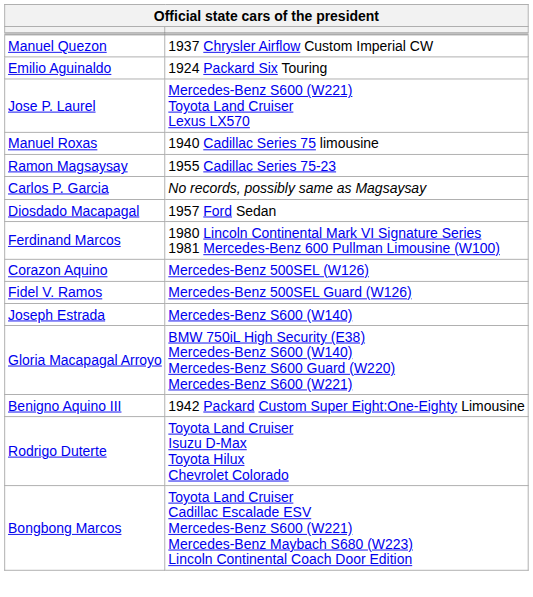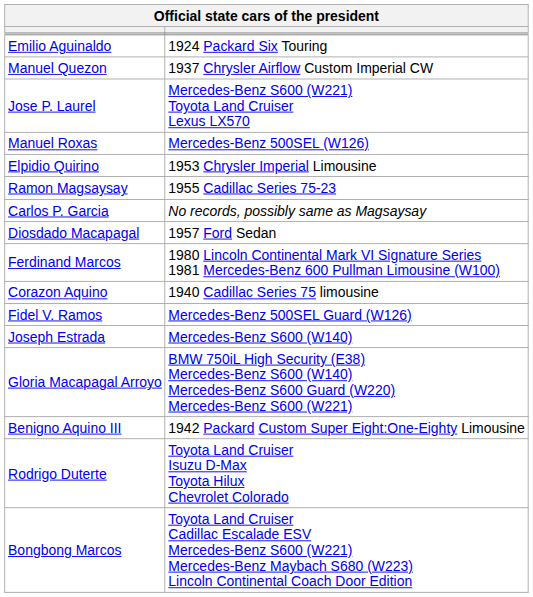 <table class="wikitable collapsible" style="font-size:95%;background-color:white;white-space:nowrap;border:none;margin:auto;">
 <tr style="vertical-align:top;">
 <th scope="col" style="text-align:center;" colspan="2">Official state cars of the president</th>
 </tr>
 <tr style="vertical-align:top;border-bottom:double grey;">
 <th scope="col" style="text-align:left;"></th>
 <th scope="col" style="text-align:left;"></th>
 </tr>
 <tr>
+<td><a href='#'>Emilio Aguinaldo</a></td>
+<td>1924 <a href='#'>Packard Six</a> Touring</td>
+</tr>
+<tr>
 <td><a href='#'>Manuel Quezon</a></td>
 <td>1937 <a href='#'>Chrysler Airflow</a> Custom Imperial CW</td>
-</tr>
-<tr>
-<td><a href='#'>Emilio Aguinaldo</a></td>
-<td>1924 <a href='#'>Packard Six</a> Touring</td>
 </tr>
 <tr>
 <td><a href='#'>Jose P. Laurel</a></td>
 <td><a href='#'>Mercedes-Benz S600 (W221)</a><br><a href='#'>Toyota Land Cruiser</a><br><a href='#'>Lexus LX570</a></td>
 </tr>
 <tr>
 <td><a href='#'>Manuel Roxas</a></td>
-<td>1940 <a href='#'>Cadillac Series 75</a> limousine</td>
+<td><a href='#'>Mercedes-Benz 500SEL (W126)</a></td>
+</tr>
+<tr>
+<td><a href='#'>Elpidio Quirino</a></td>
+<td>1953 <a href='#'>Chrysler Imperial</a> Limousine</td>
 </tr>
 <tr>
 <td><a href='#'>Ramon Magsaysay</a></td>
 <td>1955 <a href='#'>Cadillac Series 75-23</a></td>
 </tr>
 <tr>
 <td><a href='#'>Carlos P. Garcia</a></td>
 <td><em>No records, possibly same as Magsaysay</em></td>
 </tr>
 <tr>
 <td><a href='#'>Diosdado Macapagal</a></td>
 <td>1957 <a href='#'>Ford</a> Sedan</td>
 </tr>
 <tr>
 <td><a href='#'>Ferdinand Marcos</a></td>
 <td>1980 <a href='#'>Lincoln Continental Mark VI Signature Series</a><br>1981 <a href='#'>Mercedes-Benz 600 Pullman Limousine (W100)</a></td>
 </tr>
 <tr>
 <td><a href='#'>Corazon Aquino</a></td>
-<td><a href='#'>Mercedes-Benz 500SEL (W126)</a></td>
+<td>1940 <a href='#'>Cadillac Series 75</a> limousine</td>
 </tr>
 <tr>
 <td><a href='#'>Fidel V. Ramos</a></td>
 <td><a href='#'>Mercedes-Benz 500SEL Guard (W126)</a></td>
 </tr>
 <tr>
 <td><a href='#'>Joseph Estrada</a></td>
 <td><a href='#'>Mercedes-Benz S600 (W140)</a></td>
 </tr>
 <tr>
 <td><a href='#'>Gloria Macapagal Arroyo</a></td>
 <td><a href='#'>BMW 750iL High Security (E38)</a><br><a href='#'>Mercedes-Benz S600 (W140)</a><br><a href='#'>Mercedes-Benz S600 Guard (W220)</a><br><a href='#'>Mercedes-Benz S600 (W221)</a></td>
 </tr>
 <tr>
 <td><a href='#'>Benigno Aquino III</a></td>
 <td>1942 <a href='#'>Packard</a> <a href='#'>Custom Super Eight:One-Eighty</a> Limousine</td>
 </tr>
 <tr>
 <td><a href='#'>Rodrigo Duterte</a></td>
 <td><a href='#'>Toyota Land Cruiser</a><br><a href='#'>Isuzu D-Max</a><br><a href='#'>Toyota Hilux</a><br><a href='#'>Chevrolet Colorado</a></td>
 </tr>
 <tr>
 <td><a href='#'>Bongbong Marcos</a></td>
 <td><a href='#'>Toyota Land Cruiser</a><br><a href='#'>Cadillac Escalade ESV</a><br><a href='#'>Mercedes-Benz S600 (W221)</a><br><a href='#'>Mercedes-Benz Maybach S680 (W223)</a><br><a href='#'>Lincoln Continental Coach Door Edition</a></td>
 </tr>
 <tr>
 </tr>
 </table>
